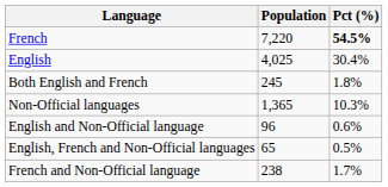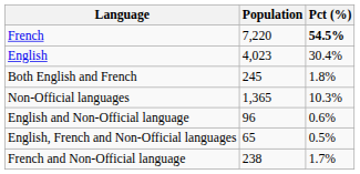 <table class="wikitable">
 <tr>
 <th>Language</th>
 <th>Population</th>
 <th>Pct (%)</th>
 </tr>
 <tr>
 <td><a href='#'>French</a></td>
 <td>7,220</td>
 <td><strong>54.5%</strong></td>
 </tr>
 <tr>
 <td><a href='#'>English</a></td>
-<td>4,025</td>
+<td>4,023</td>
 <td>30.4%</td>
 </tr>
 <tr>
 <td>Both English and French</td>
 <td>245</td>
 <td>1.8%</td>
 </tr>
 <tr>
 <td>Non-Official languages</td>
 <td>1,365</td>
 <td>10.3%</td>
 </tr>
 <tr>
 <td>English and Non-Official language</td>
 <td>96</td>
 <td>0.6%</td>
 </tr>
 <tr>
 <td>English, French and Non-Official languages</td>
 <td>65</td>
 <td>0.5%</td>
 </tr>
 <tr>
 <td>French and Non-Official language</td>
 <td>238</td>
 <td>1.7%</td>
 </tr>
 </table>
